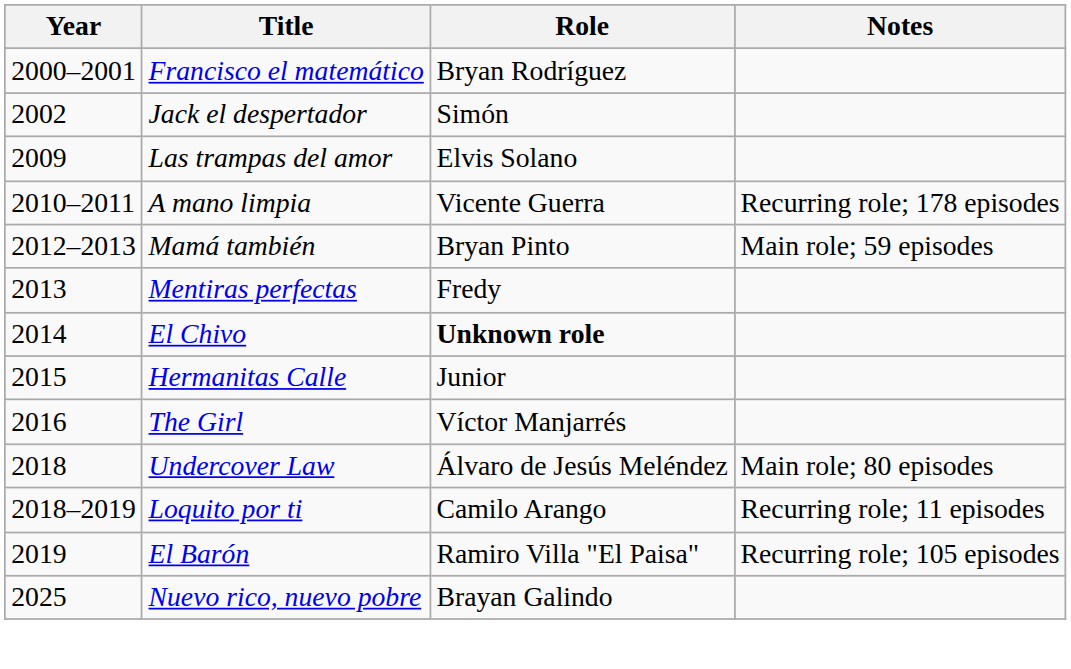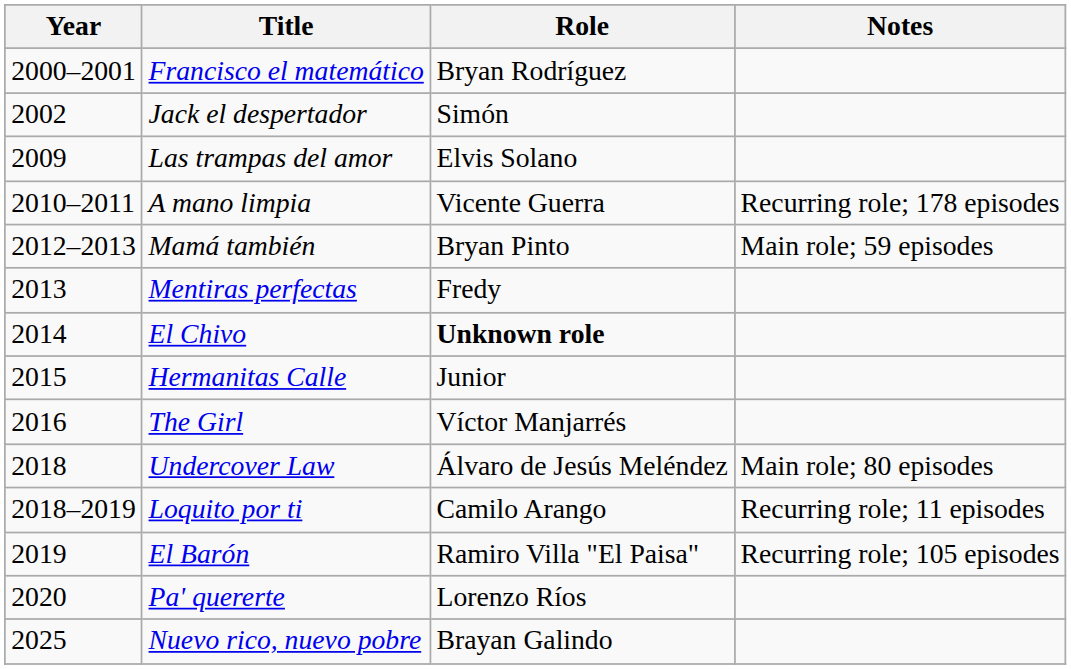 <table class="wikitable sortable">
 <tr>
 <th>Year</th>
 <th>Title</th>
 <th>Role</th>
 <th>Notes</th>
 </tr>
 <tr>
 <td>2000–2001</td>
 <td><em><a href='#'>Francisco el matemático</a></em></td>
 <td>Bryan Rodríguez</td>
 <td></td>
 </tr>
 <tr>
 <td>2002</td>
 <td><em>Jack el despertador</em></td>
 <td>Simón</td>
 <td></td>
 </tr>
 <tr>
 <td>2009</td>
 <td><em>Las trampas del amor</em></td>
 <td>Elvis Solano</td>
 <td></td>
 </tr>
 <tr>
 <td>2010–2011</td>
 <td><em>A mano limpia</em></td>
 <td>Vicente Guerra</td>
 <td>Recurring role; 178 episodes</td>
 </tr>
 <tr>
 <td>2012–2013</td>
 <td><em>Mamá también</em></td>
 <td>Bryan Pinto</td>
 <td>Main role; 59 episodes</td>
 </tr>
 <tr>
 <td>2013</td>
 <td><em><a href='#'>Mentiras perfectas</a></em></td>
 <td>Fredy</td>
 <td></td>
 </tr>
 <tr>
 <td>2014</td>
 <td><em><a href='#'>El Chivo</a></em></td>
 <td><strong>Unknown role</strong></td>
 <td></td>
 </tr>
 <tr>
 <td>2015</td>
 <td><em><a href='#'>Hermanitas Calle</a></em></td>
 <td>Junior</td>
 <td></td>
 </tr>
 <tr>
 <td>2016</td>
 <td><em><a href='#'>The Girl</a></em></td>
 <td>Víctor Manjarrés</td>
 <td></td>
 </tr>
 <tr>
 <td>2018</td>
 <td><em><a href='#'>Undercover Law</a></em></td>
 <td>Álvaro de Jesús Meléndez</td>
 <td>Main role; 80 episodes</td>
 </tr>
 <tr>
 <td>2018–2019</td>
 <td><em><a href='#'>Loquito por ti</a></em></td>
 <td>Camilo Arango</td>
 <td>Recurring role; 11 episodes</td>
 </tr>
 <tr>
 <td>2019</td>
 <td><em><a href='#'>El Barón</a></em></td>
 <td>Ramiro Villa "El Paisa"</td>
 <td>Recurring role; 105 episodes</td>
 </tr>
 <tr>
+<td>2020</td>
+<td><em><a href='#'>Pa' quererte</a></em></td>
+<td>Lorenzo Ríos</td>
+<td></td>
+</tr>
+<tr>
 <td>2025</td>
 <td><em><a href='#'>Nuevo rico, nuevo pobre</a></em></td>
 <td>Brayan Galindo</td>
 <td></td>
 </tr>
 </table>
